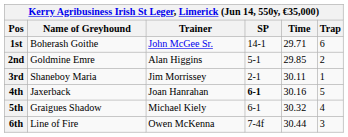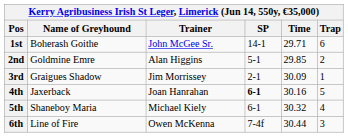 <table class="wikitable">
 <tr>
 <th colspan="6"><a href='#'>Kerry Agribusiness Irish St Leger</a>, <a href='#'>Limerick</a> (Jun 14, 550y, €35,000)</th>
 </tr>
 <tr>
 <th width=30>Pos</th>
 <th width=180>Name of Greyhound</th>
 <th width=150>Trainer</th>
 <th width=50>SP</th>
 <th width=50>Time</th>
 <th width=30>Trap</th>
 </tr>
 <tr>
 <th>1st</th>
 <td>Boherash Goithe</td>
 <td><a href='#'>John McGee Sr.</a></td>
 <td>14-1</td>
 <td>29.71</td>
 <td>6</td>
 </tr>
 <tr>
 <th>2nd</th>
 <td>Goldmine Emre</td>
 <td>Alan Higgins</td>
 <td>5-1</td>
 <td>29.85</td>
 <td>2</td>
 </tr>
 <tr>
 <th>3rd</th>
-<td>Shaneboy Maria</td>
+<td>Graigues Shadow</td>
 <td>Jim Morrissey</td>
 <td>2-1</td>
-<td>30.11</td>
+<td>30.09</td>
 <td>1</td>
 </tr>
 <tr>
 <th>4th</th>
 <td>Jaxerback</td>
 <td>Joan Hanrahan</td>
 <td><strong>6-1</strong></td>
 <td>30.16</td>
 <td>5</td>
 </tr>
 <tr>
 <th>5th</th>
-<td>Graigues Shadow</td>
+<td>Shaneboy Maria</td>
 <td>Michael Kiely</td>
 <td>6-1</td>
 <td>30.32</td>
 <td>4</td>
 </tr>
 <tr>
 <th>6th</th>
 <td>Line of Fire</td>
 <td>Owen McKenna</td>
 <td>7-4f</td>
 <td>30.44</td>
 <td>3</td>
 </tr>
 </table>
